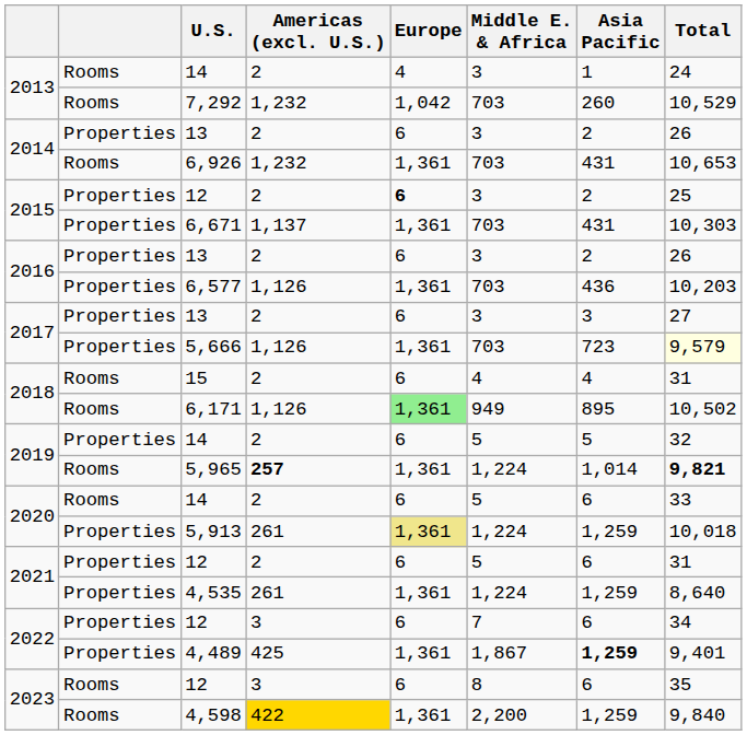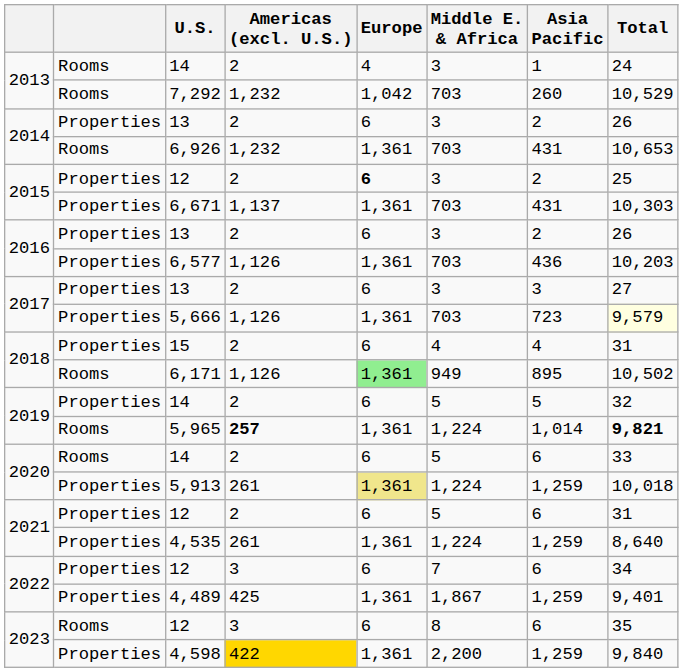 <table class="wikitable mw-collapsible mw-collapsed">
 <tr>
 <th class="unsortable"></th>
 <th></th>
 <th>U.S.</th>
 <th>Americas<br>(excl. U.S.)</th>
 <th>Europe</th>
 <th>Middle E.<br>& Africa</th>
 <th>Asia <br>Pacific</th>
 <th>Total</th>
 </tr>
 <tr>
 <td rowspan=2>2013</td>
 <td>Rooms</td>
 <td>14</td>
 <td>2</td>
 <td>4</td>
 <td>3</td>
 <td>1</td>
 <td>24</td>
 </tr>
 <tr>
 <td>Rooms</td>
 <td>7,292</td>
 <td>1,232</td>
 <td>1,042</td>
 <td>703</td>
 <td>260</td>
 <td>10,529</td>
 </tr>
 <tr>
 <td rowspan=2>2014</td>
 <td>Properties</td>
 <td>13</td>
 <td>2</td>
 <td>6</td>
 <td>3</td>
 <td>2</td>
 <td>26</td>
 </tr>
 <tr>
 <td>Rooms</td>
 <td>6,926</td>
 <td>1,232</td>
 <td>1,361</td>
 <td>703</td>
 <td>431</td>
 <td>10,653</td>
 </tr>
 <tr>
 <td rowspan=2>2015</td>
 <td>Properties</td>
 <td>12</td>
 <td>2</td>
 <td><strong>6</strong></td>
 <td>3</td>
 <td>2</td>
 <td>25</td>
 </tr>
 <tr>
 <td>Properties</td>
 <td>6,671</td>
 <td>1,137</td>
 <td>1,361</td>
 <td>703</td>
 <td>431</td>
 <td>10,303</td>
 </tr>
 <tr>
 <td rowspan=2>2016</td>
 <td>Properties</td>
 <td>13</td>
 <td>2</td>
 <td>6</td>
 <td>3</td>
 <td>2</td>
 <td>26</td>
 </tr>
 <tr>
 <td>Properties</td>
 <td>6,577</td>
 <td>1,126</td>
 <td>1,361</td>
 <td>703</td>
 <td>436</td>
 <td>10,203</td>
 </tr>
 <tr>
 <td rowspan=2>2017</td>
 <td>Properties</td>
 <td>13</td>
 <td>2</td>
 <td>6</td>
 <td>3</td>
 <td>3</td>
 <td>27</td>
 </tr>
 <tr>
 <td>Properties</td>
 <td>5,666</td>
 <td>1,126</td>
 <td>1,361</td>
 <td>703</td>
 <td>723</td>
 <td style="background: lightyellow;">9,579</td>
 </tr>
 <tr>
 <td rowspan=2>2018</td>
-<td>Rooms</td>
+<td>Properties</td>
 <td>15</td>
 <td>2</td>
 <td>6</td>
 <td>4</td>
 <td>4</td>
 <td>31</td>
 </tr>
 <tr>
 <td>Rooms</td>
 <td>6,171</td>
 <td>1,126</td>
 <td style="background: lightgreen;">1,361</td>
 <td>949</td>
 <td>895</td>
 <td>10,502</td>
 </tr>
 <tr>
 <td rowspan=2>2019</td>
 <td>Properties</td>
 <td>14</td>
 <td>2</td>
 <td>6</td>
 <td>5</td>
 <td>5</td>
 <td>32</td>
 </tr>
 <tr>
 <td>Rooms</td>
 <td>5,965</td>
 <td><strong>257</strong></td>
 <td>1,361</td>
 <td>1,224</td>
 <td>1,014</td>
 <td><strong>9,821</strong></td>
 </tr>
 <tr>
 <td rowspan=2>2020</td>
 <td>Rooms</td>
 <td>14</td>
 <td>2</td>
 <td>6</td>
 <td>5</td>
 <td>6</td>
 <td>33</td>
 </tr>
 <tr>
 <td>Properties</td>
 <td>5,913</td>
 <td>261</td>
 <td style="background: khaki;">1,361</td>
 <td>1,224</td>
 <td>1,259</td>
 <td>10,018</td>
 </tr>
 <tr>
 <td rowspan=2>2021</td>
 <td>Properties</td>
 <td>12</td>
 <td>2</td>
 <td>6</td>
 <td>5</td>
 <td>6</td>
 <td>31</td>
 </tr>
 <tr>
 <td>Properties</td>
 <td>4,535</td>
 <td>261</td>
 <td>1,361</td>
 <td>1,224</td>
 <td>1,259</td>
 <td>8,640</td>
 </tr>
 <tr>
 <td rowspan=2>2022</td>
 <td>Properties</td>
 <td>12</td>
 <td>3</td>
 <td>6</td>
 <td>7</td>
 <td>6</td>
 <td>34</td>
 </tr>
 <tr>
 <td>Properties</td>
 <td>4,489</td>
 <td>425</td>
 <td>1,361</td>
 <td>1,867</td>
-<td><strong>1,259</strong></td>
+<td>1,259</td>
 <td>9,401</td>
 </tr>
 <tr>
 <td rowspan=2>2023</td>
 <td>Rooms</td>
 <td>12</td>
 <td>3</td>
 <td>6</td>
 <td>8</td>
 <td>6</td>
 <td>35</td>
 </tr>
 <tr>
-<td>Rooms</td>
+<td>Properties</td>
 <td>4,598</td>
 <td style="background: gold;">422</td>
 <td>1,361</td>
 <td>2,200</td>
 <td>1,259</td>
 <td>9,840</td>
 </tr>
 </table>
